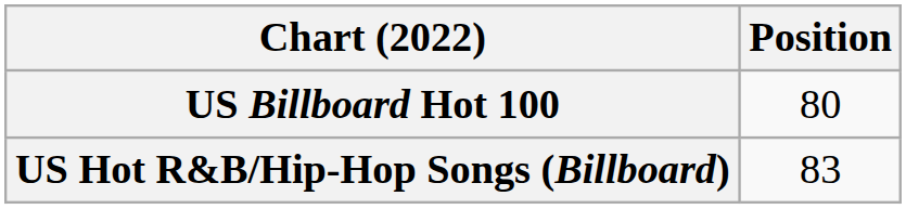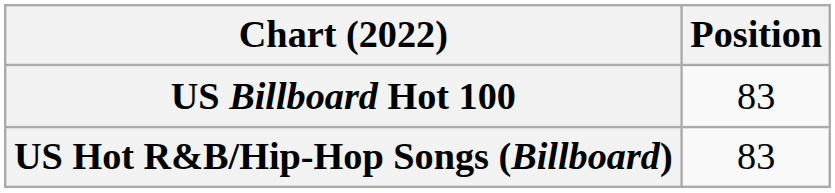 <table class="wikitable sortable plainrowheaders" style="text-align:center">
 <tr>
 <th scope="col">Chart (2022)</th>
 <th scope="col">Position</th>
 </tr>
 <tr>
 <th scope="row">US <em>Billboard</em> Hot 100</th>
-<td>80</td>
+<td>83</td>
 </tr>
 <tr>
 <th scope="row">US Hot R&B/Hip-Hop Songs (<em>Billboard</em>)</th>
 <td>83</td>
 </tr>
 </table>
